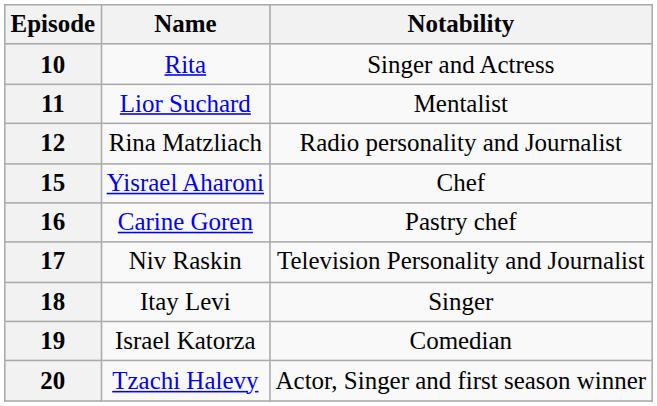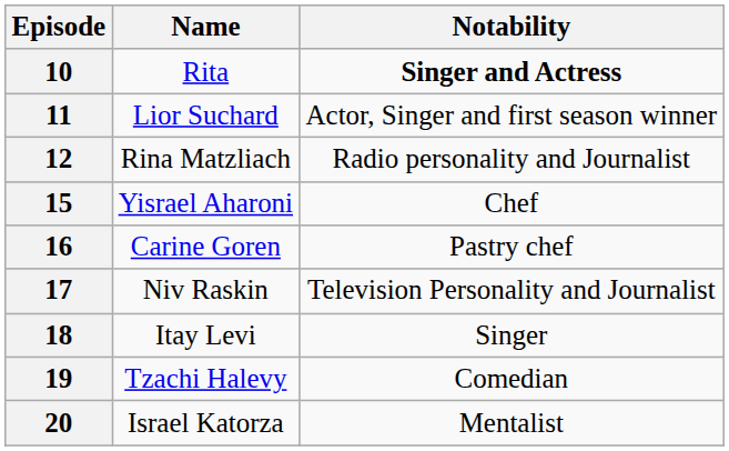 <table class="wikitable" style="text-align:center; ">
 <tr>
 <th>Episode</th>
 <th>Name</th>
 <th>Notability</th>
 </tr>
 <tr>
 <th>10</th>
 <td><a href='#'>Rita</a></td>
-<td>Singer and Actress</td>
+<td><strong>Singer and Actress</strong></td>
 </tr>
 <tr>
 <th>11</th>
 <td><a href='#'>Lior Suchard</a></td>
-<td>Mentalist</td>
+<td>Actor, Singer and first season winner</td>
 </tr>
 <tr>
 <th>12</th>
 <td>Rina Matzliach</td>
 <td>Radio personality and Journalist</td>
 </tr>
 <tr>
 <th>15</th>
 <td><a href='#'>Yisrael Aharoni</a></td>
 <td>Chef</td>
 </tr>
 <tr>
 <th>16</th>
 <td><a href='#'>Carine Goren</a></td>
 <td>Pastry chef</td>
 </tr>
 <tr>
 <th>17</th>
 <td>Niv Raskin</td>
 <td>Television Personality and Journalist</td>
 </tr>
 <tr>
 <th>18</th>
 <td>Itay Levi</td>
 <td>Singer</td>
 </tr>
 <tr>
 <th>19</th>
-<td>Israel Katorza</td>
+<td><a href='#'>Tzachi Halevy</a></td>
 <td>Comedian</td>
 </tr>
 <tr>
 <th>20</th>
-<td><a href='#'>Tzachi Halevy</a></td>
-<td>Actor, Singer and first season winner</td>
+<td>Israel Katorza</td>
+<td>Mentalist</td>
 </tr>
 </table>
